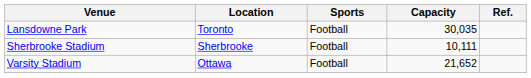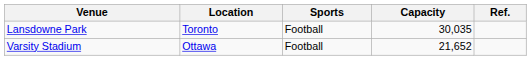 <table class="wikitable sortable" width=780px>
 <tr>
 <th>Venue</th>
 <th>Location</th>
 <th>Sports</th>
 <th>Capacity</th>
 <th class="unsortable">Ref.</th>
 </tr>
 <tr>
 <td><a href='#'>Lansdowne Park</a></td>
 <td><a href='#'>Toronto</a></td>
 <td>Football</td>
 <td align="right">30,035</td>
 <td align=center></td>
 </tr>
 <tr>
-<td><a href='#'>Sherbrooke Stadium</a></td>
-<td><a href='#'>Sherbrooke</a></td>
-<td>Football</td>
-<td align="right">10,111</td>
-<td align=center></td>
-</tr>
-<tr>
 <td><a href='#'>Varsity Stadium</a></td>
 <td><a href='#'>Ottawa</a></td>
 <td>Football</td>
 <td align="right">21,652</td>
 <td align=center></td>
 </tr>
 </table>
